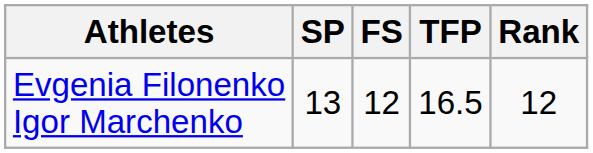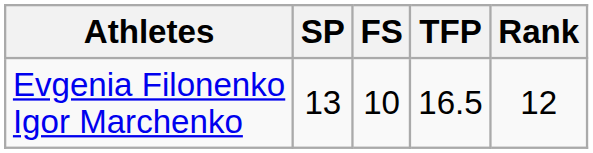 <table class="wikitable" border="1" style="font-size:90%">
 <tr>
 <th>Athletes</th>
 <th>SP</th>
 <th>FS</th>
 <th>TFP</th>
 <th>Rank</th>
 </tr>
 <tr align=center>
 <td align=left><a href='#'>Evgenia Filonenko</a><br><a href='#'>Igor Marchenko</a></td>
 <td>13</td>
-<td>12</td>
+<td>10</td>
 <td>16.5</td>
 <td>12</td>
 </tr>
 </table>
